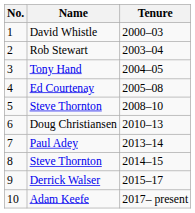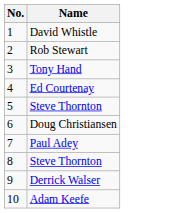 <table class="wikitable">
 <tr>
 <th>No.</th>
 <th>Name</th>
-<th>Tenure</th>
 </tr>
 <tr>
 <td>1</td>
 <td>David Whistle</td>
-<td>2000–03</td>
 </tr>
 <tr>
 <td>2</td>
 <td>Rob Stewart</td>
-<td>2003–04</td>
 </tr>
 <tr>
 <td>3</td>
 <td><a href='#'>Tony Hand</a></td>
-<td>2004–05</td>
 </tr>
 <tr>
 <td>4</td>
 <td><a href='#'>Ed Courtenay</a></td>
-<td>2005–08</td>
 </tr>
 <tr>
 <td>5</td>
 <td><a href='#'>Steve Thornton</a></td>
-<td>2008–10</td>
 </tr>
 <tr>
 <td>6</td>
 <td>Doug Christiansen</td>
-<td>2010–13</td>
 </tr>
 <tr>
 <td>7</td>
 <td><a href='#'>Paul Adey</a></td>
-<td>2013–14</td>
 </tr>
 <tr>
 <td>8</td>
 <td><a href='#'>Steve Thornton</a></td>
-<td>2014–15</td>
 </tr>
 <tr>
 <td>9</td>
 <td><a href='#'>Derrick Walser</a></td>
-<td>2015–17</td>
 </tr>
 <tr>
 <td>10</td>
 <td><a href='#'>Adam Keefe</a></td>
-<td>2017– present</td>
 </tr>
 </table>
